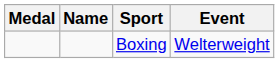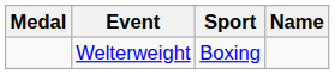 <table class="wikitable sortable" style="font-size:90%">
 <tr>
 <th>Medal</th>
+<th>Event</th>
+<th>Sport</th>
 <th>Name</th>
-<th>Sport</th>
-<th>Event</th>
 </tr>
 <tr>
 <td align=center></td>
+<td><a href='#'>Welterweight</a></td>
+<td><a href='#'>Boxing</a></td>
 <td></td>
-<td><a href='#'>Boxing</a></td>
-<td><a href='#'>Welterweight</a></td>
 </tr>
 </table>
